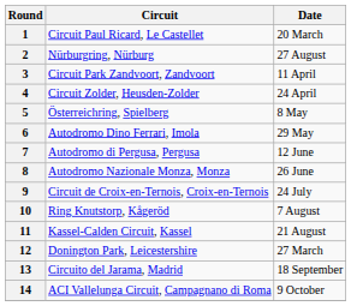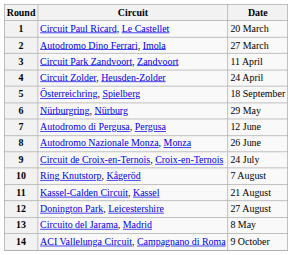 <table class="wikitable" style="font-size: 85%;">
 <tr>
 <th colspan="2">Round</th>
 <th>Circuit</th>
 <th>Date</th>
 </tr>
 <tr>
 <th colspan="2">1</th>
 <td> <a href='#'>Circuit Paul Ricard</a>, <a href='#'>Le Castellet</a></td>
 <td>20 March</td>
 </tr>
 <tr>
 <th colspan="2">2</th>
-<td> <a href='#'>Nürburgring</a>, <a href='#'>Nürburg</a></td>
-<td>27 August</td>
+<td> <a href='#'>Autodromo Dino Ferrari</a>, <a href='#'>Imola</a></td>
+<td>27 March</td>
 </tr>
 <tr>
 <th colspan="2">3</th>
 <td> <a href='#'>Circuit Park Zandvoort</a>, <a href='#'>Zandvoort</a></td>
 <td>11 April</td>
 </tr>
 <tr>
 <th colspan="2">4</th>
 <td> <a href='#'>Circuit Zolder</a>, <a href='#'>Heusden-Zolder</a></td>
 <td>24 April</td>
 </tr>
 <tr>
 <th colspan="2">5</th>
 <td> <a href='#'>Österreichring</a>, <a href='#'>Spielberg</a></td>
-<td>8 May</td>
+<td>18 September</td>
 </tr>
 <tr>
 <th colspan="2">6</th>
-<td> <a href='#'>Autodromo Dino Ferrari</a>, <a href='#'>Imola</a></td>
+<td> <a href='#'>Nürburgring</a>, <a href='#'>Nürburg</a></td>
 <td>29 May</td>
 </tr>
 <tr>
 <th colspan="2">7</th>
 <td> <a href='#'>Autodromo di Pergusa</a>, <a href='#'>Pergusa</a></td>
 <td>12 June</td>
 </tr>
 <tr>
 <th colspan="2">8</th>
 <td> <a href='#'>Autodromo Nazionale Monza</a>, <a href='#'>Monza</a></td>
 <td>26 June</td>
 </tr>
 <tr>
 <th colspan="2">9</th>
 <td> <a href='#'>Circuit de Croix-en-Ternois</a>, <a href='#'>Croix-en-Ternois</a></td>
 <td>24 July</td>
 </tr>
 <tr>
 <th colspan="2">10</th>
 <td> <a href='#'>Ring Knutstorp</a>, <a href='#'>Kågeröd</a></td>
 <td>7 August</td>
 </tr>
 <tr>
 <th colspan="2">11</th>
 <td> <a href='#'>Kassel-Calden Circuit</a>, <a href='#'>Kassel</a></td>
 <td>21 August</td>
 </tr>
 <tr>
 <th colspan="2">12</th>
 <td> <a href='#'>Donington Park</a>, <a href='#'>Leicestershire</a></td>
-<td>27 March</td>
+<td>27 August</td>
 </tr>
 <tr>
 <th colspan="2">13</th>
 <td> <a href='#'>Circuito del Jarama</a>, <a href='#'>Madrid</a></td>
-<td>18 September</td>
+<td>8 May</td>
 </tr>
 <tr>
 <th colspan="2">14</th>
 <td> <a href='#'>ACI Vallelunga Circuit</a>, <a href='#'>Campagnano di Roma</a></td>
 <td>9 October</td>
 </tr>
 <tr>
 </tr>
 </table>
